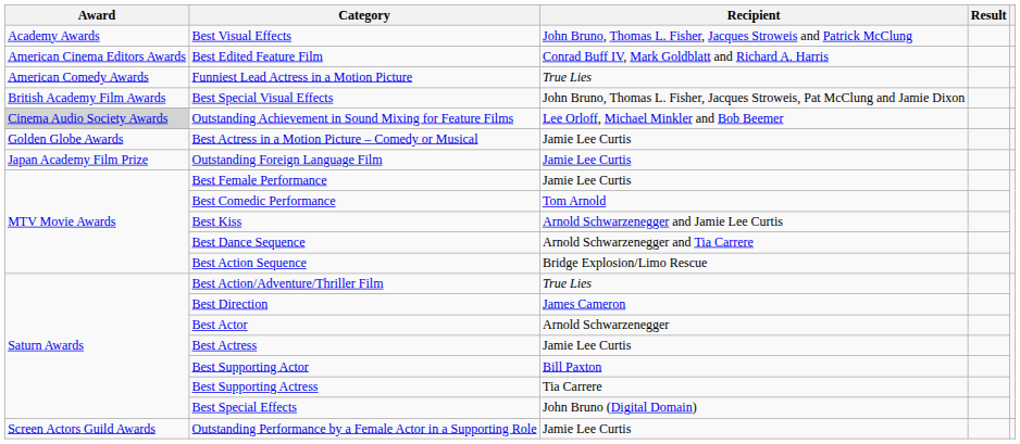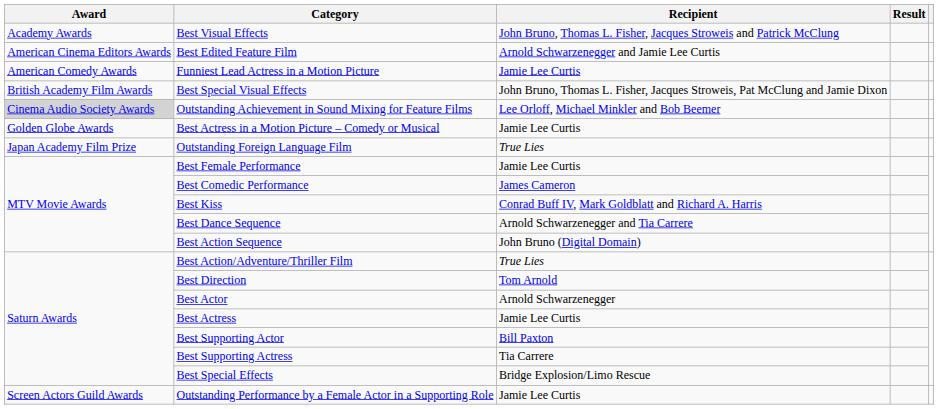 <table class="wikitable">
 <tr>
 <th>Award</th>
 <th>Category</th>
 <th>Recipient</th>
 <th>Result</th>
 <th></th>
 </tr>
 <tr>
 <td><a href='#'>Academy Awards</a></td>
 <td><a href='#'>Best Visual Effects</a></td>
 <td><a href='#'>John Bruno</a>, <a href='#'>Thomas L. Fisher</a>, <a href='#'>Jacques Stroweis</a> and <a href='#'>Patrick McClung</a></td>
 <td></td>
 <td style="text-align:center;"></td>
 </tr>
 <tr>
 <td><a href='#'>American Cinema Editors Awards</a></td>
 <td><a href='#'>Best Edited Feature Film</a></td>
-<td><a href='#'>Conrad Buff IV</a>, <a href='#'>Mark Goldblatt</a> and <a href='#'>Richard A. Harris</a></td>
+<td><a href='#'>Arnold Schwarzenegger</a> and Jamie Lee Curtis</td>
 <td></td>
 </tr>
 <tr>
 <td><a href='#'>American Comedy Awards</a></td>
 <td><a href='#'>Funniest Lead Actress in a Motion Picture</a></td>
-<td><em>True Lies</em></td>
+<td><a href='#'>Jamie Lee Curtis</a></td>
 <td></td>
 <td style="text-align:center;"></td>
 </tr>
 <tr>
 <td><a href='#'>British Academy Film Awards</a></td>
 <td><a href='#'>Best Special Visual Effects</a></td>
 <td>John Bruno, Thomas L. Fisher, Jacques Stroweis, Pat McClung and Jamie Dixon</td>
 <td></td>
 <td style="text-align:center;"></td>
 </tr>
 <tr>
 <td style="background: lightgrey;"><a href='#'>Cinema Audio Society Awards</a></td>
 <td><a href='#'>Outstanding Achievement in Sound Mixing for Feature Films</a></td>
 <td><a href='#'>Lee Orloff</a>, <a href='#'>Michael Minkler</a> and <a href='#'>Bob Beemer</a></td>
 <td></td>
 <td style="text-align:center;"></td>
 </tr>
 <tr>
 <td><a href='#'>Golden Globe Awards</a></td>
 <td><a href='#'>Best Actress in a Motion Picture – Comedy or Musical</a></td>
 <td>Jamie Lee Curtis</td>
 <td></td>
 <td style="text-align:center;"></td>
 </tr>
 <tr>
 <td><a href='#'>Japan Academy Film Prize</a></td>
 <td><a href='#'>Outstanding Foreign Language Film</a></td>
-<td><a href='#'>Jamie Lee Curtis</a></td>
+<td><em>True Lies</em></td>
 <td></td>
 </tr>
 <tr>
 <td rowspan="5"><a href='#'>MTV Movie Awards</a></td>
 <td><a href='#'>Best Female Performance</a></td>
 <td>Jamie Lee Curtis</td>
 <td></td>
 <td rowspan="5" style="text-align:center;"></td>
 </tr>
 <tr>
 <td><a href='#'>Best Comedic Performance</a></td>
-<td><a href='#'>Tom Arnold</a></td>
+<td><a href='#'>James Cameron</a></td>
 <td></td>
 </tr>
 <tr>
 <td><a href='#'>Best Kiss</a></td>
-<td><a href='#'>Arnold Schwarzenegger</a> and Jamie Lee Curtis</td>
+<td><a href='#'>Conrad Buff IV</a>, <a href='#'>Mark Goldblatt</a> and <a href='#'>Richard A. Harris</a></td>
 <td></td>
 </tr>
 <tr>
 <td><a href='#'>Best Dance Sequence</a></td>
 <td>Arnold Schwarzenegger and <a href='#'>Tia Carrere</a></td>
 <td></td>
 </tr>
 <tr>
 <td><a href='#'>Best Action Sequence</a></td>
-<td>Bridge Explosion/Limo Rescue</td>
+<td>John Bruno (<a href='#'>Digital Domain</a>)</td>
 <td></td>
 </tr>
 <tr>
 <td rowspan="7"><a href='#'>Saturn Awards</a></td>
 <td><a href='#'>Best Action/Adventure/Thriller Film</a></td>
 <td><em>True Lies</em></td>
 <td></td>
 <td rowspan="7" style="text-align:center;"></td>
 </tr>
 <tr>
 <td><a href='#'>Best Direction</a></td>
-<td><a href='#'>James Cameron</a></td>
+<td><a href='#'>Tom Arnold</a></td>
 <td></td>
 </tr>
 <tr>
 <td><a href='#'>Best Actor</a></td>
 <td>Arnold Schwarzenegger</td>
 <td></td>
 </tr>
 <tr>
 <td><a href='#'>Best Actress</a></td>
 <td>Jamie Lee Curtis</td>
 <td></td>
 </tr>
 <tr>
 <td><a href='#'>Best Supporting Actor</a></td>
 <td><a href='#'>Bill Paxton</a></td>
 <td></td>
 </tr>
 <tr>
 <td><a href='#'>Best Supporting Actress</a></td>
 <td>Tia Carrere</td>
 <td></td>
 </tr>
 <tr>
 <td><a href='#'>Best Special Effects</a></td>
-<td>John Bruno (<a href='#'>Digital Domain</a>)</td>
+<td>Bridge Explosion/Limo Rescue</td>
 <td></td>
 </tr>
 <tr>
 <td><a href='#'>Screen Actors Guild Awards</a></td>
 <td><a href='#'>Outstanding Performance by a Female Actor in a Supporting Role</a></td>
 <td>Jamie Lee Curtis</td>
 <td></td>
 <td style="text-align:center;"></td>
 </tr>
 </table>
